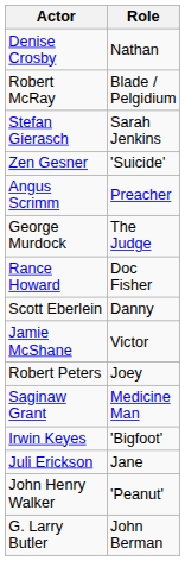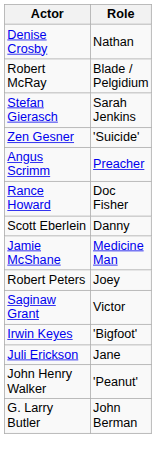 <table style="width:30%" class="wikitable">
 <tr>
 <th style="width:175px">Actor</th>
 <th>Role</th>
 </tr>
 <tr>
 <td><a href='#'>Denise Crosby</a></td>
 <td>Nathan</td>
 </tr>
 <tr>
 <td>Robert McRay</td>
 <td>Blade / Pelgidium</td>
 </tr>
 <tr>
 <td><a href='#'>Stefan Gierasch</a></td>
 <td>Sarah Jenkins</td>
 </tr>
 <tr>
 <td><a href='#'>Zen Gesner</a></td>
 <td>'Suicide'</td>
 </tr>
 <tr>
 <td><a href='#'>Angus Scrimm</a></td>
 <td><a href='#'>Preacher</a></td>
 </tr>
 <tr>
-<td>George Murdock</td>
-<td>The <a href='#'>Judge</a></td>
-</tr>
-<tr>
 <td><a href='#'>Rance Howard</a></td>
 <td>Doc Fisher</td>
 </tr>
 <tr>
 <td>Scott Eberlein</td>
 <td>Danny</td>
 </tr>
 <tr>
 <td><a href='#'>Jamie McShane</a></td>
-<td>Victor</td>
+<td><a href='#'>Medicine Man</a></td>
 </tr>
 <tr>
 <td>Robert Peters</td>
 <td>Joey</td>
 </tr>
 <tr>
 <td><a href='#'>Saginaw Grant</a></td>
-<td><a href='#'>Medicine Man</a></td>
+<td>Victor</td>
 </tr>
 <tr>
 <td><a href='#'>Irwin Keyes</a></td>
 <td>'Bigfoot'</td>
 </tr>
 <tr>
 <td><a href='#'>Juli Erickson</a></td>
 <td>Jane</td>
 </tr>
 <tr>
 <td>John Henry Walker</td>
 <td>'Peanut'</td>
 </tr>
 <tr>
 <td>G. Larry Butler</td>
 <td>John Berman</td>
 </tr>
 </table>
